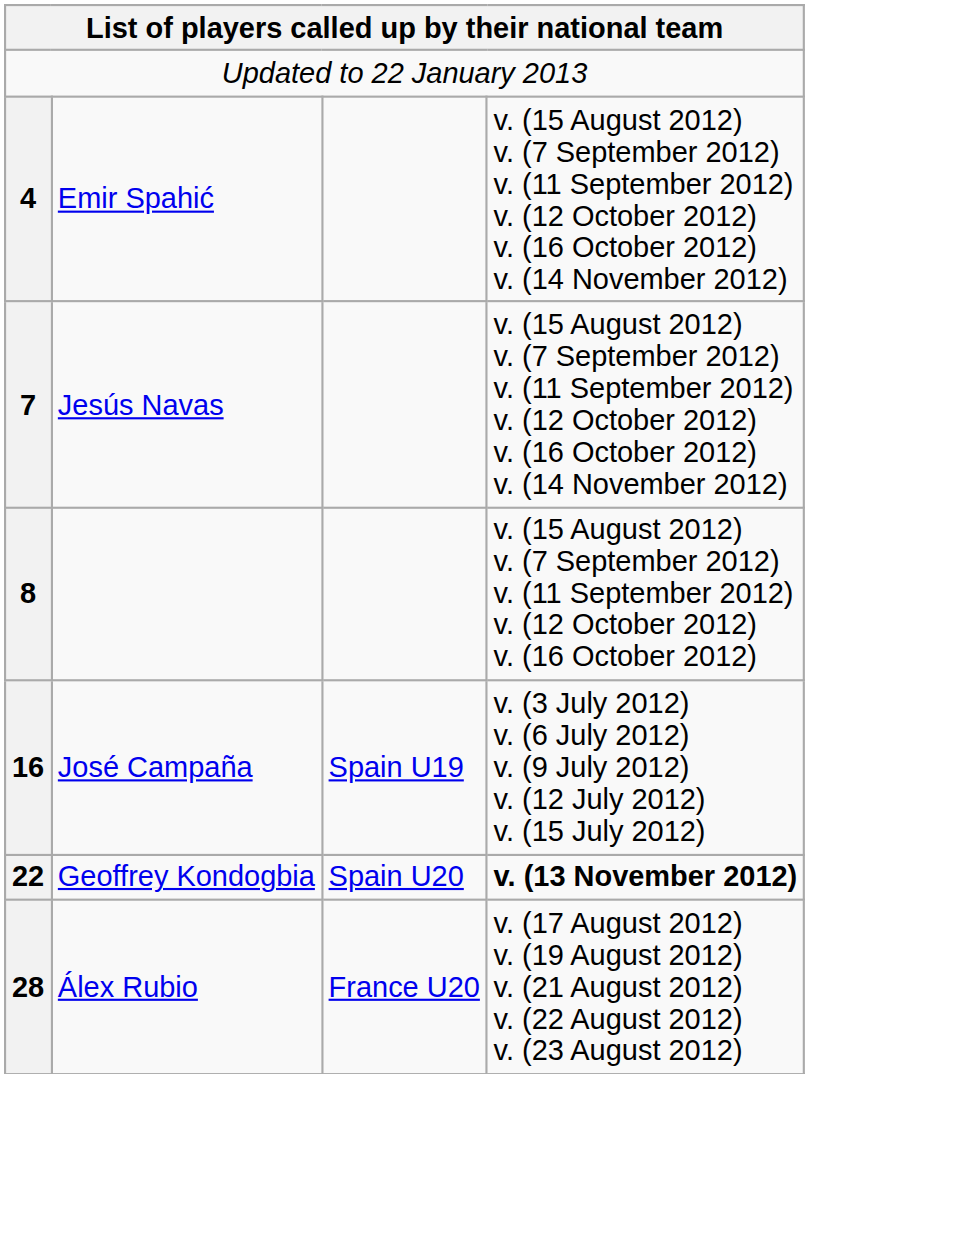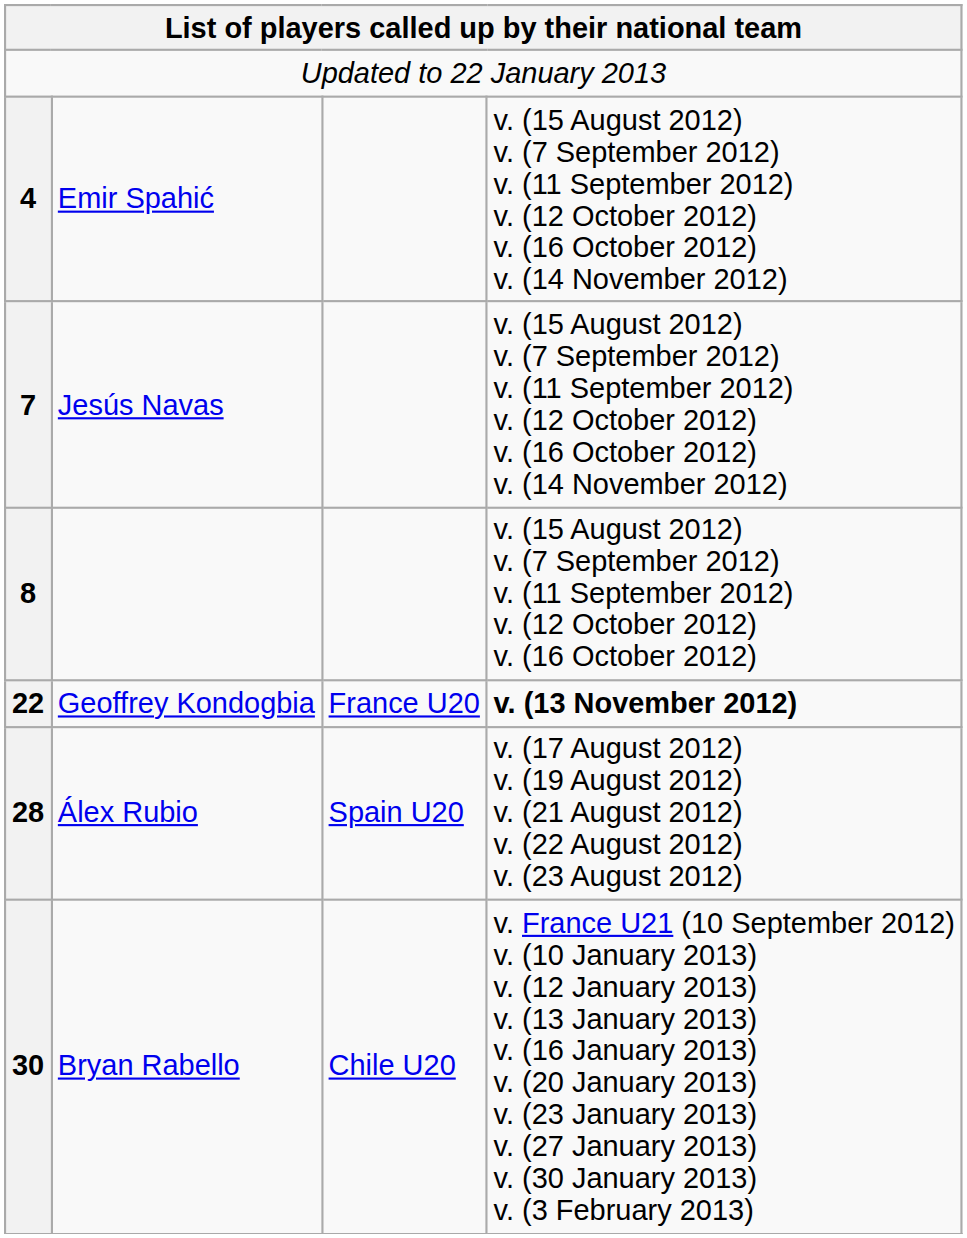 <table class="wikitable collapsible collapsed" style="font-size: 85%">
 <tr>
 <th colspan="4">List of players called up by their national team</th>
 </tr>
 <tr>
 <td colspan="4" align="center"><em>Updated to 22 January 2013</em></td>
 </tr>
 <tr>
 <th>4</th>
 <td><a href='#'>Emir Spahić</a></td>
 <td></td>
 <td>v.  (15 August 2012)<br>v.  (7 September 2012)<br>v.  (11 September 2012)<br>v.  (12 October 2012)<br>v.  (16 October 2012)<br>v.  (14 November 2012)</td>
 </tr>
 <tr>
 <th>7</th>
 <td><a href='#'>Jesús Navas</a></td>
 <td></td>
 <td>v.  (15 August 2012)<br>v.  (7 September 2012)<br>v.  (11 September 2012)<br>v.  (12 October 2012)<br>v.  (16 October 2012)<br>v.  (14 November 2012)</td>
 </tr>
 <tr>
 <th>8</th>
 <td></td>
 <td></td>
 <td>v.  (15 August 2012)<br>v.  (7 September 2012)<br>v.  (11 September 2012)<br>v.  (12 October 2012)<br>v.  (16 October 2012)</td>
 </tr>
 <tr>
-<th>16</th>
-<td><a href='#'>José Campaña</a></td>
-<td> <a href='#'>Spain U19</a></td>
-<td>v.  (3 July 2012)<br>v.  (6 July 2012)<br>v.  (9 July 2012)<br>v.  (12 July 2012)<br>v.  (15 July 2012)</td>
-</tr>
-<tr>
 <th>22</th>
 <td><a href='#'>Geoffrey Kondogbia</a></td>
-<td> <a href='#'>Spain U20</a></td>
+<td> <a href='#'>France U20</a></td>
 <td><strong>v.  (13 November 2012)</strong></td>
 </tr>
 <tr>
 <th>28</th>
 <td><a href='#'>Álex Rubio</a></td>
-<td> <a href='#'>France U20</a></td>
+<td> <a href='#'>Spain U20</a></td>
 <td>v.  (17 August 2012)<br>v.  (19 August 2012)<br>v.  (21 August 2012)<br>v.  (22 August 2012)<br>v.  (23 August 2012)</td>
+</tr>
+<tr>
+<th>30</th>
+<td><a href='#'>Bryan Rabello</a></td>
+<td> <a href='#'>Chile U20</a></td>
+<td>v.  <a href='#'>France U21</a> (10 September 2012)<br>v.  (10 January 2013)<br>v.  (12 January 2013)<br>v.  (13 January 2013)<br>v.  (16 January 2013)<br>v.  (20 January 2013)<br>v.  (23 January 2013)<br>v.  (27 January 2013)<br>v.  (30 January 2013)<br>v.  (3 February 2013)</td>
 </tr>
 <tr>
 </tr>
 </table>
